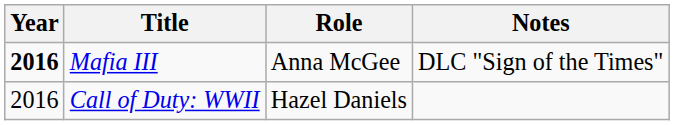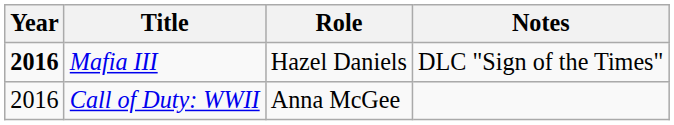 <table class="wikitable">
 <tr>
 <th>Year</th>
 <th>Title</th>
 <th>Role</th>
 <th>Notes</th>
 </tr>
 <tr>
 <td><strong>2016</strong></td>
 <td><em><a href='#'>Mafia III</a></em></td>
-<td>Anna McGee</td>
+<td>Hazel Daniels</td>
 <td>DLC "Sign of the Times"</td>
 </tr>
 <tr>
 <td>2016</td>
 <td><em><a href='#'>Call of Duty: WWII</a></em></td>
-<td>Hazel Daniels</td>
+<td>Anna McGee</td>
 <td></td>
 </tr>
 </table>
